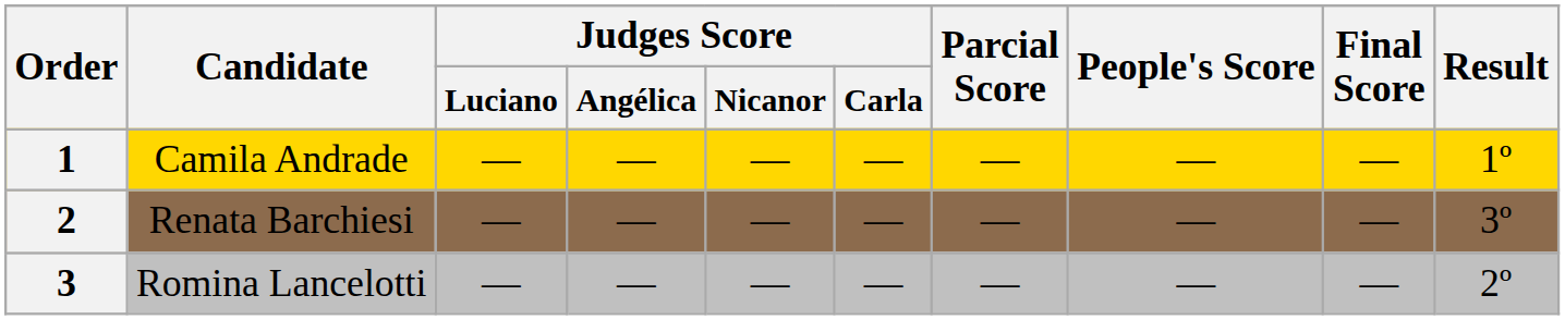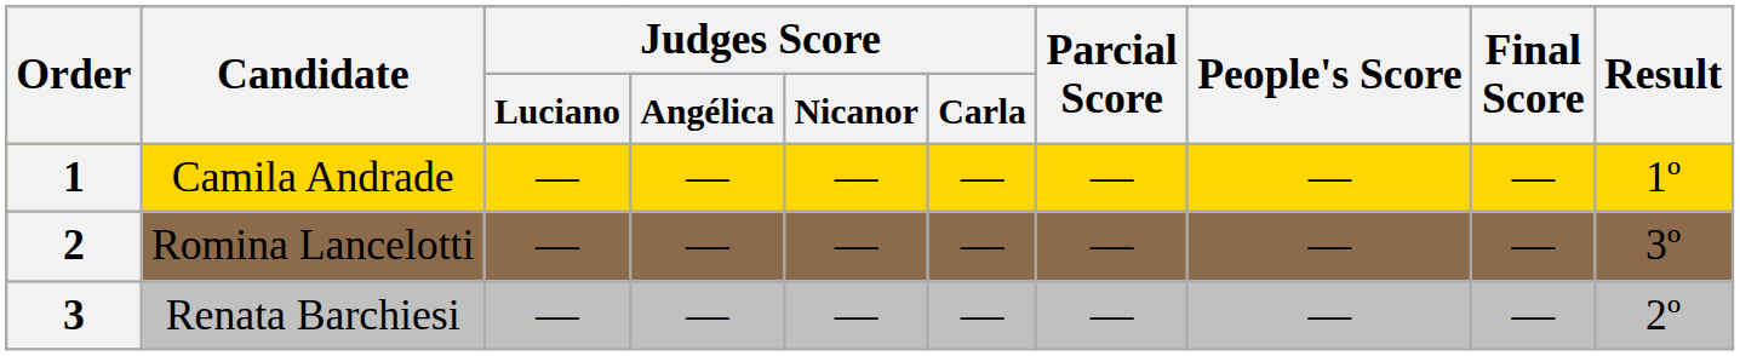 <table class="wikitable" style="margin= auto; text-align: center;">
 <tr>
 </tr>
 <tr>
 <th scope=row rowspan=2>Order</th>
 <th rowspan=2>Candidate</th>
 <th colspan=4>Judges Score</th>
 <th rowspan=2>Parcial<br>Score</th>
 <th rowspan=2>People's Score</th>
 <th rowspan=2>Final<br>Score</th>
 <th rowspan=2>Result</th>
 </tr>
 <tr>
 <th><small>Luciano</small></th>
 <th><small>Angélica</small></th>
 <th><small>Nicanor</small></th>
 <th><small>Carla</small></th>
 </tr>
 <tr bgcolor="Gold">
 <th>1</th>
 <td>Camila Andrade</td>
 <td>—</td>
 <td>—</td>
 <td>—</td>
 <td>—</td>
 <td>—</td>
 <td>—</td>
 <td>—</td>
 <td>1º</td>
 </tr>
 <tr bgcolor="#8c6b4d">
 <th>2</th>
-<td>Renata Barchiesi</td>
+<td>Romina Lancelotti</td>
 <td>—</td>
 <td>—</td>
 <td>—</td>
 <td>—</td>
 <td>—</td>
 <td>—</td>
 <td>—</td>
 <td>3º</td>
 </tr>
 <tr bgcolor="Silver">
 <th>3</th>
-<td>Romina Lancelotti</td>
+<td>Renata Barchiesi</td>
 <td>—</td>
 <td>—</td>
 <td>—</td>
 <td>—</td>
 <td>—</td>
 <td>—</td>
 <td>—</td>
 <td>2º</td>
 </tr>
 </table>
